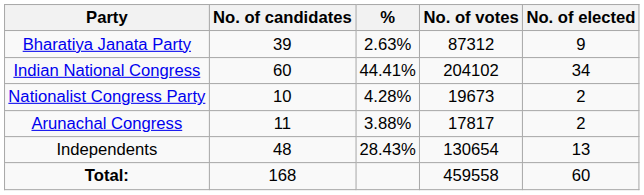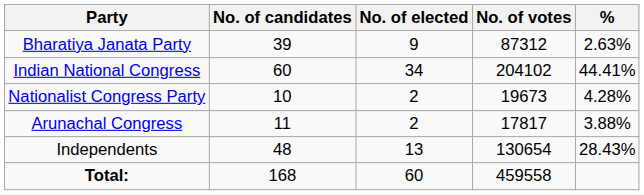 <table class="wikitable sortable"  style="text-align: center;">
 <tr bgcolor="efefef">
 <th>Party</th>
 <th>No. of candidates</th>
+<th>No. of elected</th>
+<th>No. of votes</th>
 <th>%</th>
-<th>No. of votes</th>
-<th>No. of elected</th>
 </tr>
 <tr>
 <td><a href='#'>Bharatiya Janata Party</a></td>
 <td>39</td>
+<td>9</td>
+<td>87312</td>
 <td>2.63%</td>
-<td>87312</td>
-<td>9</td>
 </tr>
 <tr>
 <td><a href='#'>Indian National Congress</a></td>
 <td>60</td>
+<td>34</td>
+<td>204102</td>
 <td>44.41%</td>
-<td>204102</td>
-<td>34</td>
 </tr>
 <tr>
 <td><a href='#'>Nationalist Congress Party</a></td>
 <td>10</td>
+<td>2</td>
+<td>19673</td>
 <td>4.28%</td>
-<td>19673</td>
-<td>2</td>
 </tr>
 <tr>
 <td><a href='#'>Arunachal Congress</a></td>
 <td>11</td>
+<td>2</td>
+<td>17817</td>
 <td>3.88%</td>
-<td>17817</td>
-<td>2</td>
 </tr>
 <tr>
 <td>Independents</td>
 <td>48</td>
+<td>13</td>
+<td>130654</td>
 <td>28.43%</td>
-<td>130654</td>
-<td>13</td>
 </tr>
 <tr>
 <td><strong>Total:</strong></td>
 <td>168</td>
+<td>60</td>
+<td>459558</td>
 <td></td>
-<td>459558</td>
-<td>60</td>
 </tr>
 </table>
